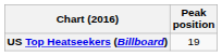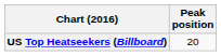 <table class="wikitable sortable plainrowheaders" style="text-align:center;">
 <tr>
 <th>Chart (2016)</th>
 <th>Peak<br>position</th>
 </tr>
 <tr>
 <th scope="row">US <a href='#'>Top Heatseekers</a> (<em><a href='#'>Billboard</a></em>)</th>
-<td>19</td>
+<td>20</td>
 </tr>
 </table>
